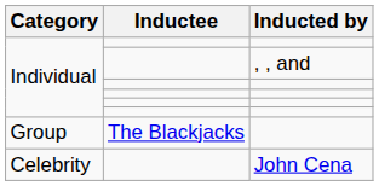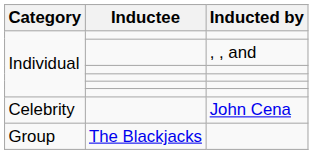 <table class="wikitable">
 <tr>
 <th>Category</th>
 <th>Inductee</th>
 <th>Inducted by</th>
 </tr>
 <tr>
 <td rowspan="6">Individual</td>
 <td></td>
 <td></td>
 </tr>
 <tr>
 <td></td>
 <td>, , and </td>
 </tr>
 <tr>
 <td></td>
 <td></td>
 </tr>
 <tr>
 <td></td>
 <td></td>
 </tr>
 <tr>
 <td></td>
 <td></td>
 </tr>
 <tr>
 <td></td>
 <td></td>
 </tr>
 <tr>
+<td>Celebrity</td>
+<td></td>
+<td><a href='#'>John Cena</a></td>
+</tr>
+<tr>
 <td>Group</td>
 <td><a href='#'>The Blackjacks</a></td>
 <td></td>
 </tr>
-<tr>
-<td>Celebrity</td>
-<td></td>
-<td><a href='#'>John Cena</a></td>
-</tr>
 </table>
